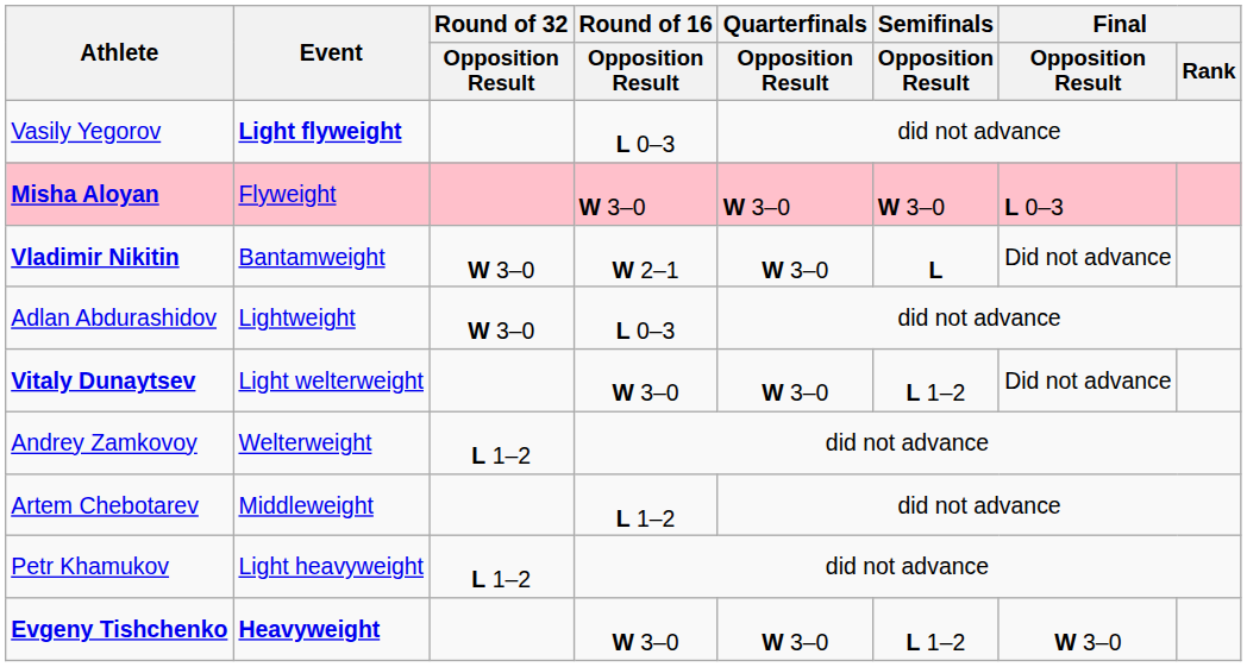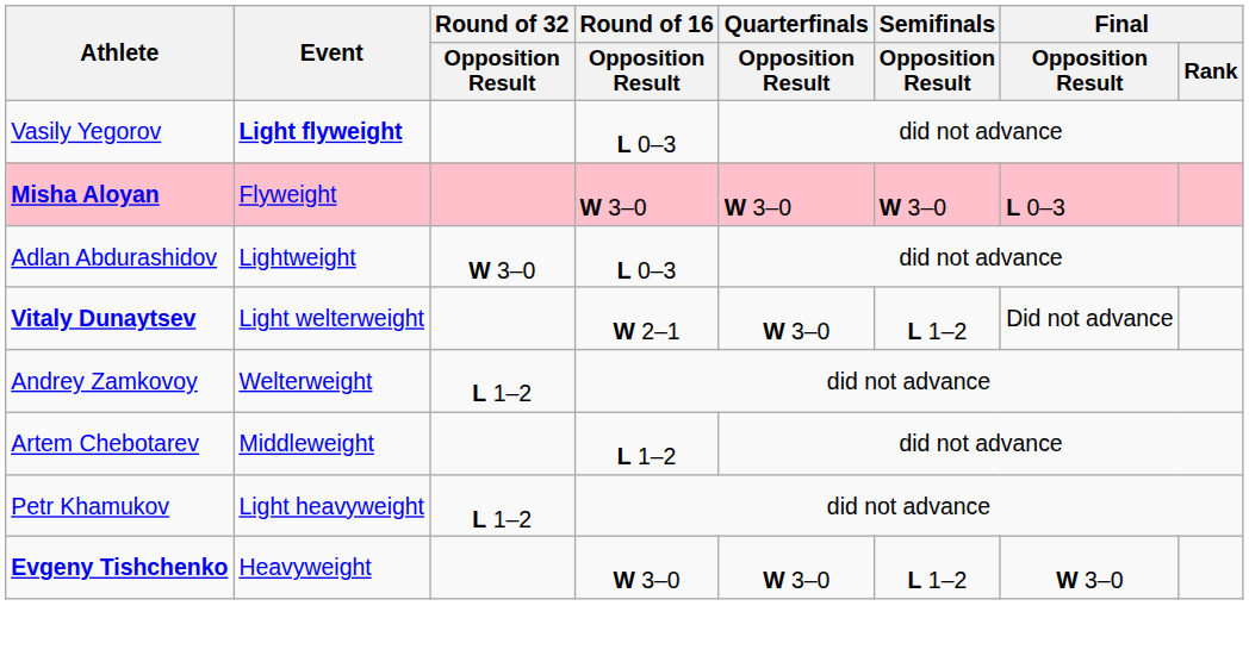 <table class="wikitable" style="font-size:90%">
 <tr>
 <th rowspan="2">Athlete</th>
 <th rowspan="2">Event</th>
 <th>Round of 32</th>
 <th>Round of 16</th>
 <th>Quarterfinals</th>
 <th>Semifinals</th>
 <th colspan=2>Final</th>
 </tr>
 <tr style="font-size:95%">
 <th>Opposition<br>Result</th>
 <th>Opposition<br>Result</th>
 <th>Opposition<br>Result</th>
 <th>Opposition<br>Result</th>
 <th>Opposition<br>Result</th>
 <th>Rank</th>
 </tr>
 <tr align=center>
 <td align=left><a href='#'>Vasily Yegorov</a></td>
 <td align=left><strong><a href='#'>Light flyweight</a></strong></td>
 <td></td>
 <td><br><strong>L</strong> 0–3</td>
 <td colspan=4>did not advance</td>
 </tr>
 <tr bgcolor=pink>
 <td align=left><strong><a href='#'>Misha Aloyan</a></strong></td>
 <td align=left><a href='#'>Flyweight</a></td>
 <td></td>
 <td><br><strong>W</strong> 3–0</td>
 <td><br><strong>W</strong> 3–0</td>
 <td><br><strong>W</strong> 3–0</td>
 <td><br><strong>L</strong> 0–3</td>
 <td></td>
 </tr>
 <tr align=center>
-<td align=left><strong><a href='#'>Vladimir Nikitin</a></strong></td>
-<td align=left><a href='#'>Bantamweight</a></td>
-<td><br><strong>W</strong> 3–0</td>
-<td><br><strong>W</strong> 2–1</td>
-<td><br><strong>W</strong> 3–0</td>
-<td><br><strong>L</strong> </td>
-<td>Did not advance</td>
-<td></td>
-</tr>
-<tr align=center>
 <td align=left><a href='#'>Adlan Abdurashidov</a></td>
 <td align=left><a href='#'>Lightweight</a></td>
 <td><br><strong>W</strong> 3–0</td>
 <td><br><strong>L</strong> 0–3</td>
 <td colspan=4>did not advance</td>
 </tr>
 <tr align=center>
 <td align=left><strong><a href='#'>Vitaly Dunaytsev</a></strong></td>
 <td align=left><a href='#'>Light welterweight</a></td>
 <td></td>
-<td><br><strong>W</strong> 3–0</td>
+<td><br><strong>W</strong> 2–1</td>
 <td><br><strong>W</strong> 3–0</td>
 <td><br><strong>L</strong> 1–2</td>
 <td>Did not advance</td>
 <td></td>
 </tr>
 <tr align=center>
 <td align=left><a href='#'>Andrey Zamkovoy</a></td>
 <td align=left><a href='#'>Welterweight</a></td>
 <td><br><strong>L</strong> 1–2</td>
 <td colspan=5>did not advance</td>
 </tr>
 <tr align=center>
 <td align=left><a href='#'>Artem Chebotarev</a></td>
 <td align=left><a href='#'>Middleweight</a></td>
 <td></td>
 <td><br><strong>L</strong> 1–2</td>
 <td colspan=4>did not advance</td>
 </tr>
 <tr align=center>
 <td align=left><a href='#'>Petr Khamukov</a></td>
 <td align=left><a href='#'>Light heavyweight</a></td>
 <td><br><strong>L</strong> 1–2</td>
 <td colspan=5>did not advance</td>
 </tr>
 <tr align=center>
 <td align=left><strong><a href='#'>Evgeny Tishchenko</a></strong></td>
-<td align=left><strong><a href='#'>Heavyweight</a></strong></td>
+<td align=left><a href='#'>Heavyweight</a></td>
 <td></td>
 <td><br><strong>W</strong> 3–0</td>
 <td><br><strong>W</strong> 3–0</td>
 <td><br><strong>L</strong> 1–2</td>
 <td><br><strong>W</strong> 3–0</td>
 <td></td>
 </tr>
 </table>
